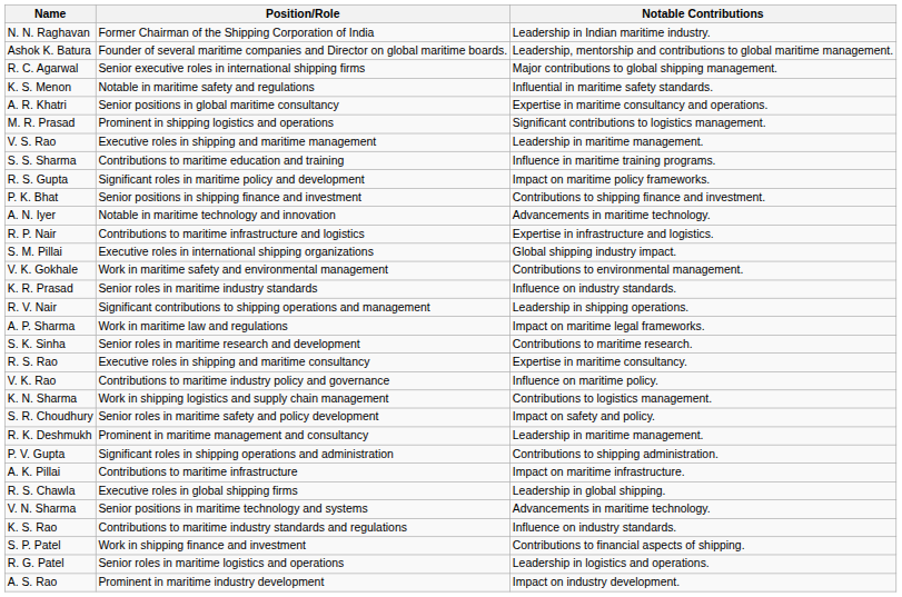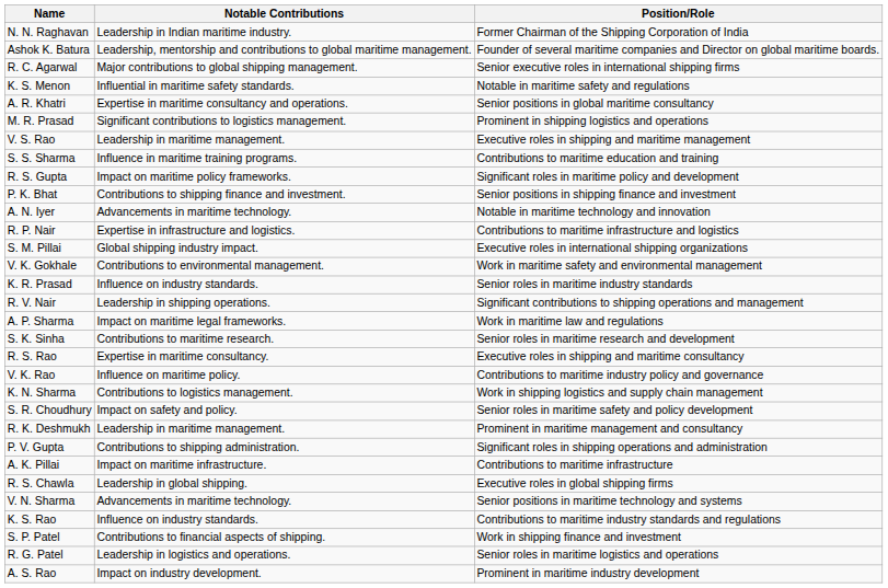 <table class="wikitable">
 <tr>
 <th>Name</th>
+<th>Notable Contributions</th>
 <th>Position/Role</th>
-<th>Notable Contributions</th>
 </tr>
 <tr>
 <td>N. N. Raghavan</td>
+<td>Leadership in Indian maritime industry.</td>
 <td>Former Chairman of the Shipping Corporation of India</td>
-<td>Leadership in Indian maritime industry.</td>
 </tr>
 <tr>
 <td>Ashok K. Batura</td>
+<td>Leadership, mentorship and contributions to global maritime management.</td>
 <td>Founder of several maritime companies and Director on global maritime boards.</td>
-<td>Leadership, mentorship and contributions to global maritime management.</td>
 </tr>
 <tr>
 <td>R. C. Agarwal</td>
+<td>Major contributions to global shipping management.</td>
 <td>Senior executive roles in international shipping firms</td>
-<td>Major contributions to global shipping management.</td>
 </tr>
 <tr>
 <td>K. S. Menon</td>
+<td>Influential in maritime safety standards.</td>
 <td>Notable in maritime safety and regulations</td>
-<td>Influential in maritime safety standards.</td>
 </tr>
 <tr>
 <td>A. R. Khatri</td>
+<td>Expertise in maritime consultancy and operations.</td>
 <td>Senior positions in global maritime consultancy</td>
-<td>Expertise in maritime consultancy and operations.</td>
 </tr>
 <tr>
 <td>M. R. Prasad</td>
+<td>Significant contributions to logistics management.</td>
 <td>Prominent in shipping logistics and operations</td>
-<td>Significant contributions to logistics management.</td>
 </tr>
 <tr>
 <td>V. S. Rao</td>
+<td>Leadership in maritime management.</td>
 <td>Executive roles in shipping and maritime management</td>
-<td>Leadership in maritime management.</td>
 </tr>
 <tr>
 <td>S. S. Sharma</td>
+<td>Influence in maritime training programs.</td>
 <td>Contributions to maritime education and training</td>
-<td>Influence in maritime training programs.</td>
 </tr>
 <tr>
 <td>R. S. Gupta</td>
+<td>Impact on maritime policy frameworks.</td>
 <td>Significant roles in maritime policy and development</td>
-<td>Impact on maritime policy frameworks.</td>
 </tr>
 <tr>
 <td>P. K. Bhat</td>
+<td>Contributions to shipping finance and investment.</td>
 <td>Senior positions in shipping finance and investment</td>
-<td>Contributions to shipping finance and investment.</td>
 </tr>
 <tr>
 <td>A. N. Iyer</td>
+<td>Advancements in maritime technology.</td>
 <td>Notable in maritime technology and innovation</td>
-<td>Advancements in maritime technology.</td>
 </tr>
 <tr>
 <td>R. P. Nair</td>
+<td>Expertise in infrastructure and logistics.</td>
 <td>Contributions to maritime infrastructure and logistics</td>
-<td>Expertise in infrastructure and logistics.</td>
 </tr>
 <tr>
 <td>S. M. Pillai</td>
+<td>Global shipping industry impact.</td>
 <td>Executive roles in international shipping organizations</td>
-<td>Global shipping industry impact.</td>
 </tr>
 <tr>
 <td>V. K. Gokhale</td>
+<td>Contributions to environmental management.</td>
 <td>Work in maritime safety and environmental management</td>
-<td>Contributions to environmental management.</td>
 </tr>
 <tr>
 <td>K. R. Prasad</td>
+<td>Influence on industry standards.</td>
 <td>Senior roles in maritime industry standards</td>
-<td>Influence on industry standards.</td>
 </tr>
 <tr>
 <td>R. V. Nair</td>
+<td>Leadership in shipping operations.</td>
 <td>Significant contributions to shipping operations and management</td>
-<td>Leadership in shipping operations.</td>
 </tr>
 <tr>
 <td>A. P. Sharma</td>
+<td>Impact on maritime legal frameworks.</td>
 <td>Work in maritime law and regulations</td>
-<td>Impact on maritime legal frameworks.</td>
 </tr>
 <tr>
 <td>S. K. Sinha</td>
+<td>Contributions to maritime research.</td>
 <td>Senior roles in maritime research and development</td>
-<td>Contributions to maritime research.</td>
 </tr>
 <tr>
 <td>R. S. Rao</td>
+<td>Expertise in maritime consultancy.</td>
 <td>Executive roles in shipping and maritime consultancy</td>
-<td>Expertise in maritime consultancy.</td>
 </tr>
 <tr>
 <td>V. K. Rao</td>
+<td>Influence on maritime policy.</td>
 <td>Contributions to maritime industry policy and governance</td>
-<td>Influence on maritime policy.</td>
 </tr>
 <tr>
 <td>K. N. Sharma</td>
+<td>Contributions to logistics management.</td>
 <td>Work in shipping logistics and supply chain management</td>
-<td>Contributions to logistics management.</td>
 </tr>
 <tr>
 <td>S. R. Choudhury</td>
+<td>Impact on safety and policy.</td>
 <td>Senior roles in maritime safety and policy development</td>
-<td>Impact on safety and policy.</td>
 </tr>
 <tr>
 <td>R. K. Deshmukh</td>
+<td>Leadership in maritime management.</td>
 <td>Prominent in maritime management and consultancy</td>
-<td>Leadership in maritime management.</td>
 </tr>
 <tr>
 <td>P. V. Gupta</td>
+<td>Contributions to shipping administration.</td>
 <td>Significant roles in shipping operations and administration</td>
-<td>Contributions to shipping administration.</td>
 </tr>
 <tr>
 <td>A. K. Pillai</td>
+<td>Impact on maritime infrastructure.</td>
 <td>Contributions to maritime infrastructure</td>
-<td>Impact on maritime infrastructure.</td>
 </tr>
 <tr>
 <td>R. S. Chawla</td>
+<td>Leadership in global shipping.</td>
 <td>Executive roles in global shipping firms</td>
-<td>Leadership in global shipping.</td>
 </tr>
 <tr>
 <td>V. N. Sharma</td>
+<td>Advancements in maritime technology.</td>
 <td>Senior positions in maritime technology and systems</td>
-<td>Advancements in maritime technology.</td>
 </tr>
 <tr>
 <td>K. S. Rao</td>
+<td>Influence on industry standards.</td>
 <td>Contributions to maritime industry standards and regulations</td>
-<td>Influence on industry standards.</td>
 </tr>
 <tr>
 <td>S. P. Patel</td>
+<td>Contributions to financial aspects of shipping.</td>
 <td>Work in shipping finance and investment</td>
-<td>Contributions to financial aspects of shipping.</td>
 </tr>
 <tr>
 <td>R. G. Patel</td>
+<td>Leadership in logistics and operations.</td>
 <td>Senior roles in maritime logistics and operations</td>
-<td>Leadership in logistics and operations.</td>
 </tr>
 <tr>
 <td>A. S. Rao</td>
+<td>Impact on industry development.</td>
 <td>Prominent in maritime industry development</td>
-<td>Impact on industry development.</td>
 </tr>
 </table>
